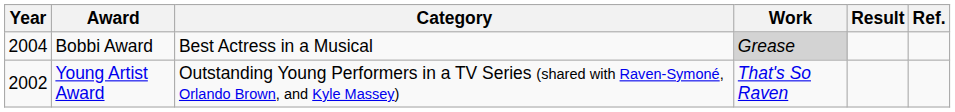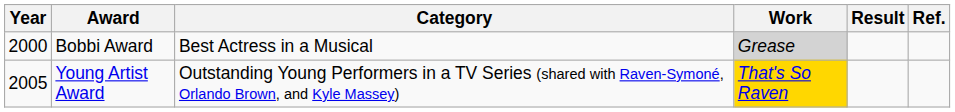 <table class="wikitable">
 <tr align="center">
 <th>Year</th>
 <th>Award</th>
 <th>Category</th>
 <th>Work</th>
 <th>Result</th>
 <th>Ref.</th>
 </tr>
 <tr>
-<td>2004</td>
+<td>2000</td>
 <td>Bobbi Award</td>
 <td>Best Actress in a Musical</td>
 <td style="background: lightgrey;"><em>Grease</em></td>
 <td></td>
 <td style="text-align:center;"></td>
 </tr>
 <tr>
-<td>2002</td>
+<td>2005</td>
 <td><a href='#'>Young Artist Award</a></td>
 <td>Outstanding Young Performers in a TV Series <small>(shared with <a href='#'>Raven-Symoné</a>, <a href='#'>Orlando Brown</a>, and <a href='#'>Kyle Massey</a>)</small></td>
-<td><em><a href='#'>That's So Raven</a></em></td>
+<td style="background: gold;"><em><a href='#'>That's So Raven</a></em></td>
 <td></td>
 <td style="text-align:center;"></td>
 </tr>
 </table>
